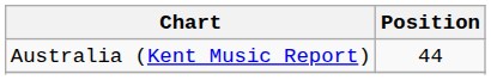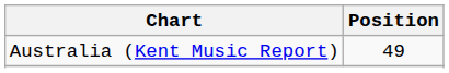 <table class="wikitable sortable">
 <tr>
 <th>Chart</th>
 <th>Position</th>
 </tr>
 <tr>
 <td>Australia (<a href='#'>Kent Music Report</a>)</td>
-<td style="text-align:center;">44</td>
+<td style="text-align:center;">49</td>
 </tr>
 <tr>
 </tr>
 <tr>
 </tr>
 <tr>
 </tr>
 <tr>
 </tr>
 </table>
